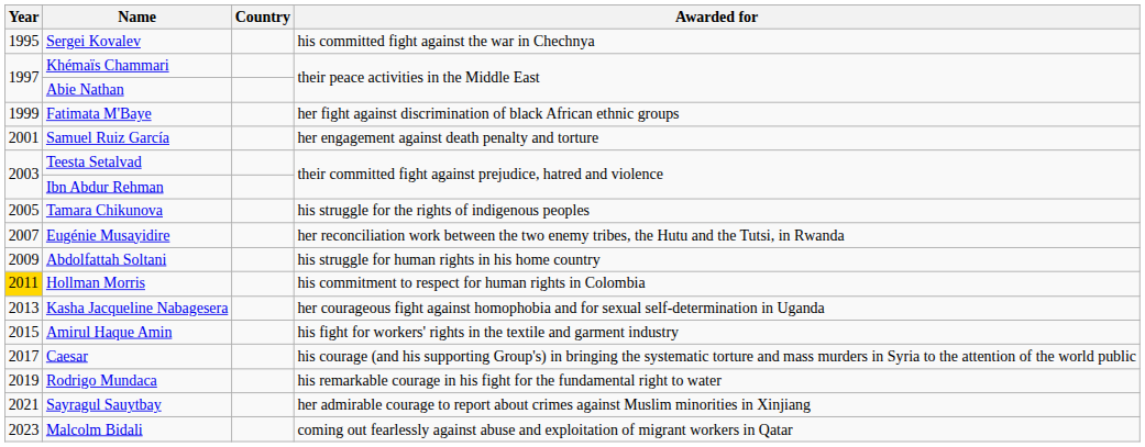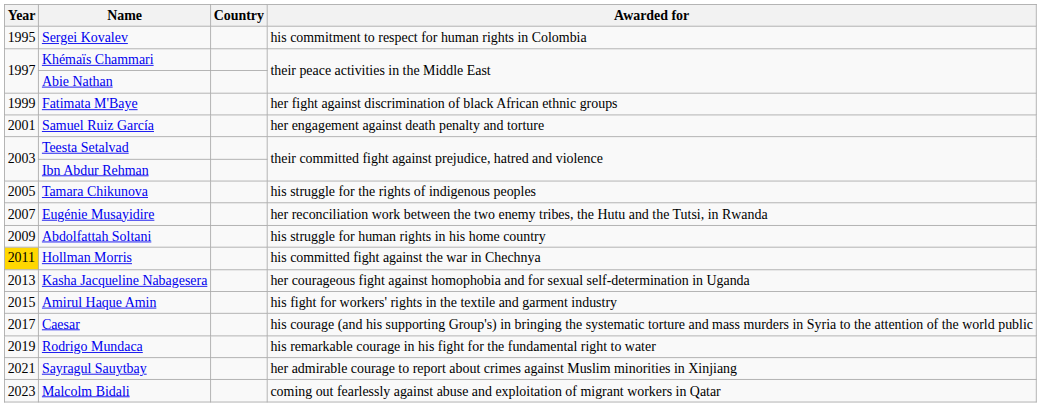 <table class="wikitable">
 <tr>
 <th>Year</th>
 <th>Name</th>
 <th>Country</th>
 <th>Awarded for</th>
 </tr>
 <tr>
 <td>1995</td>
 <td><a href='#'>Sergei Kovalev</a></td>
 <td></td>
-<td>his committed fight against the war in Chechnya</td>
+<td>his commitment to respect for human rights in Colombia</td>
 </tr>
 <tr>
 <td rowspan="2">1997</td>
 <td><a href='#'>Khémaïs Chammari</a></td>
 <td></td>
 <td rowspan="2">their peace activities in the Middle East</td>
 </tr>
 <tr>
 <td><a href='#'>Abie Nathan</a></td>
 <td></td>
 </tr>
 <tr>
 <td>1999</td>
 <td><a href='#'>Fatimata M'Baye</a></td>
 <td></td>
 <td>her fight against discrimination of black African ethnic groups</td>
 </tr>
 <tr>
 <td>2001</td>
 <td><a href='#'>Samuel Ruiz García</a></td>
 <td></td>
 <td>her engagement against death penalty and torture</td>
 </tr>
 <tr>
 <td rowspan="2">2003</td>
 <td><a href='#'>Teesta Setalvad</a></td>
 <td></td>
 <td rowspan="2">their committed fight against prejudice, hatred and violence</td>
 </tr>
 <tr>
 <td><a href='#'>Ibn Abdur Rehman</a></td>
 <td></td>
 </tr>
 <tr>
 <td>2005</td>
 <td><a href='#'>Tamara Chikunova</a></td>
 <td></td>
 <td>his struggle for the rights of indigenous peoples</td>
 </tr>
 <tr>
 <td>2007</td>
 <td><a href='#'>Eugénie Musayidire</a></td>
 <td></td>
 <td>her reconciliation work between the two enemy tribes, the Hutu and the Tutsi, in Rwanda</td>
 </tr>
 <tr>
 <td>2009</td>
 <td><a href='#'>Abdolfattah Soltani</a></td>
 <td></td>
 <td>his struggle for human rights in his home country</td>
 </tr>
 <tr>
 <td style="background: gold;">2011</td>
 <td><a href='#'>Hollman Morris</a></td>
 <td></td>
-<td>his commitment to respect for human rights in Colombia</td>
+<td>his committed fight against the war in Chechnya</td>
 </tr>
 <tr>
 <td>2013</td>
 <td><a href='#'>Kasha Jacqueline Nabagesera</a></td>
 <td></td>
 <td>her courageous fight against homophobia and for sexual self-determination in Uganda</td>
 </tr>
 <tr>
 <td>2015</td>
 <td><a href='#'>Amirul Haque Amin</a></td>
 <td></td>
 <td>his fight for workers' rights in the textile and garment industry</td>
 </tr>
 <tr>
 <td>2017</td>
 <td><a href='#'>Caesar</a></td>
 <td></td>
 <td>his courage (and his supporting Group's) in bringing the systematic torture and mass murders in Syria to the attention of the world public</td>
 </tr>
 <tr>
 <td>2019</td>
 <td><a href='#'>Rodrigo Mundaca</a></td>
 <td></td>
 <td>his remarkable courage in his fight for the fundamental right to water</td>
 </tr>
 <tr>
 <td>2021</td>
 <td><a href='#'>Sayragul Sauytbay</a></td>
 <td></td>
 <td>her admirable courage to report about crimes against Muslim minorities in Xinjiang</td>
 </tr>
 <tr>
 <td>2023</td>
 <td><a href='#'>Malcolm Bidali</a></td>
 <td></td>
 <td>coming out fearlessly against abuse and exploitation of migrant workers in Qatar</td>
 </tr>
 </table>
